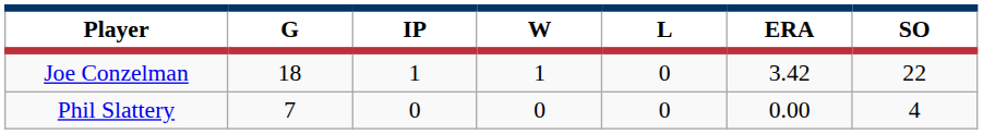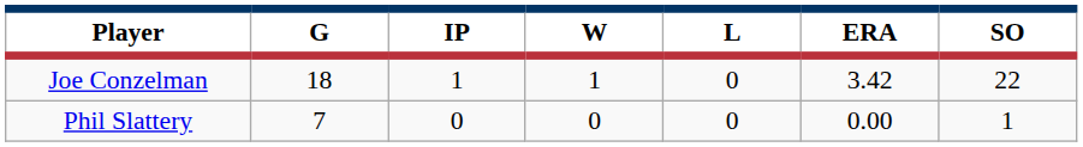 <table class="wikitable sortable">
 <tr>
 <th style="background:#FFFFFF; border-top:#023465 5px solid; border-bottom:#ba313c 5px solid;" width="16%">Player</th>
 <th style="background:#FFFFFF; border-top:#023465 5px solid; border-bottom:#ba313c 5px solid;" width="9%">G</th>
 <th style="background:#FFFFFF; border-top:#023465 5px solid; border-bottom:#ba313c 5px solid;" width="9%">IP</th>
 <th style="background:#FFFFFF; border-top:#023465 5px solid; border-bottom:#ba313c 5px solid;" width="9%">W</th>
 <th style="background:#FFFFFF; border-top:#023465 5px solid; border-bottom:#ba313c 5px solid;" width="9%">L</th>
 <th style="background:#FFFFFF; border-top:#023465 5px solid; border-bottom:#ba313c 5px solid;" width="9%">ERA</th>
 <th style="background:#FFFFFF; border-top:#023465 5px solid; border-bottom:#ba313c 5px solid;" width="9%">SO</th>
 </tr>
 <tr align="center">
 <td><a href='#'>Joe Conzelman</a></td>
 <td>18</td>
 <td>1</td>
 <td>1</td>
 <td>0</td>
 <td>3.42</td>
 <td>22</td>
 </tr>
 <tr align=center>
 <td><a href='#'>Phil Slattery</a></td>
 <td>7</td>
 <td>0</td>
 <td>0</td>
 <td>0</td>
 <td>0.00</td>
-<td>4</td>
+<td>1</td>
 </tr>
 </table>
